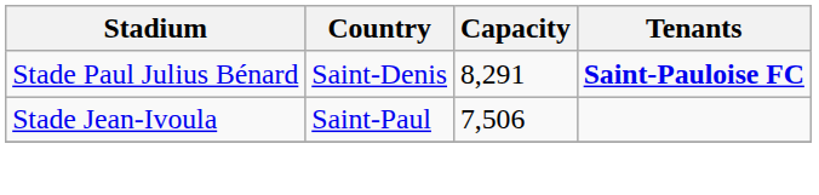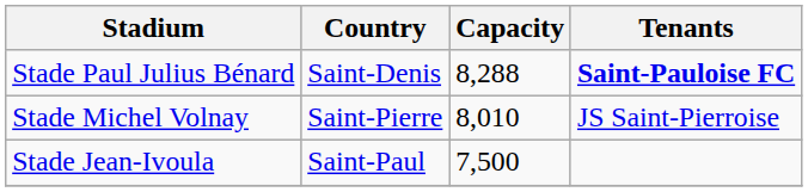 <table class="wikitable sortable">
 <tr>
 <th>Stadium</th>
 <th>Country</th>
 <th>Capacity</th>
 <th>Tenants</th>
 </tr>
 <tr>
 <td><a href='#'>Stade Paul Julius Bénard</a></td>
 <td><a href='#'>Saint-Denis</a></td>
-<td>8,291</td>
+<td>8,288</td>
 <td><strong><a href='#'>Saint-Pauloise FC</a></strong></td>
+</tr>
+<tr>
+<td><a href='#'>Stade Michel Volnay</a></td>
+<td><a href='#'>Saint-Pierre</a></td>
+<td>8,010</td>
+<td><a href='#'>JS Saint-Pierroise</a></td>
 </tr>
 <tr>
 <td><a href='#'>Stade Jean-Ivoula</a></td>
 <td><a href='#'>Saint-Paul</a></td>
-<td>7,506</td>
+<td>7,500</td>
 <td></td>
 </tr>
 <tr>
 </tr>
 </table>
